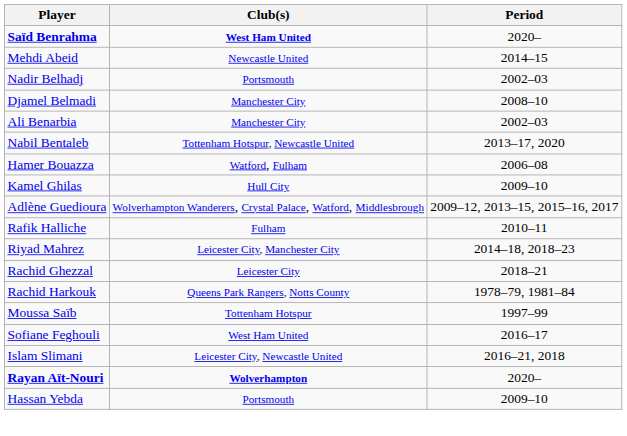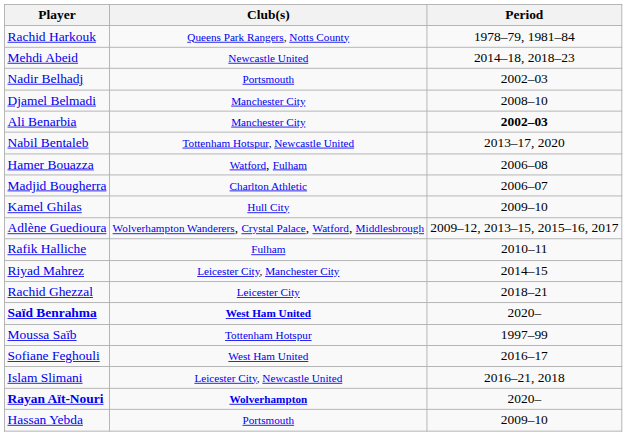 <table class="wikitable collapsible collapsed" style="text-align:center">
 <tr>
 <th scope="col">Player</th>
 <th scope="col" class="unsortable">Club(s)</th>
 <th scope="col">Period</th>
 </tr>
 <tr>
-<td align="left"><strong><a href='#'>Saïd Benrahma</a></strong></td>
-<td><small><strong><a href='#'>West Ham United</a></strong></small></td>
-<td>2020–</td>
+<td align="left"><a href='#'>Rachid Harkouk</a></td>
+<td><small><a href='#'>Queens Park Rangers</a>, <a href='#'>Notts County</a></small></td>
+<td>1978–79, 1981–84</td>
 </tr>
 <tr>
 <td align="left"><a href='#'>Mehdi Abeid</a></td>
 <td><small><a href='#'>Newcastle United</a></small></td>
-<td>2014–15</td>
+<td>2014–18, 2018–23</td>
 </tr>
 <tr>
 <td align="left"><a href='#'>Nadir Belhadj</a></td>
 <td><small><a href='#'>Portsmouth</a></small></td>
 <td>2002–03</td>
 </tr>
 <tr>
 <td align="left"><a href='#'>Djamel Belmadi</a></td>
 <td><small><a href='#'>Manchester City</a></small></td>
 <td>2008–10</td>
 </tr>
 <tr>
 <td align="left"><a href='#'>Ali Benarbia</a></td>
 <td><small><a href='#'>Manchester City</a></small></td>
-<td>2002–03</td>
+<td><strong>2002–03</strong></td>
 </tr>
 <tr>
 <td align="left"><a href='#'>Nabil Bentaleb</a></td>
 <td><small><a href='#'>Tottenham Hotspur</a>, <a href='#'>Newcastle United</a></small></td>
 <td>2013–17, 2020</td>
 </tr>
 <tr>
 <td align="left"><a href='#'>Hamer Bouazza</a></td>
 <td><small><a href='#'>Watford</a></small>, <small><a href='#'>Fulham</a></small></td>
 <td>2006–08</td>
+</tr>
+<tr>
+<td align="left"><a href='#'>Madjid Bougherra</a></td>
+<td><small><a href='#'>Charlton Athletic</a></small></td>
+<td>2006–07</td>
 </tr>
 <tr>
 <td align="left"><a href='#'>Kamel Ghilas</a></td>
 <td><small><a href='#'>Hull City</a></small></td>
 <td>2009–10</td>
 </tr>
 <tr>
 <td align="left"><a href='#'>Adlène Guedioura</a></td>
 <td><small><a href='#'>Wolverhampton Wanderers</a></small>, <small><a href='#'>Crystal Palace</a></small>, <small><a href='#'>Watford</a></small>, <small><a href='#'>Middlesbrough</a></small></td>
 <td>2009–12, 2013–15, 2015–16, 2017</td>
 </tr>
 <tr>
 <td align="left"><a href='#'>Rafik Halliche</a></td>
 <td><small><a href='#'>Fulham</a></small></td>
 <td>2010–11</td>
 </tr>
 <tr>
 <td align="left"><a href='#'>Riyad Mahrez</a></td>
 <td><small><a href='#'>Leicester City</a>, <a href='#'>Manchester City</a></small></td>
-<td>2014–18, 2018–23</td>
+<td>2014–15</td>
 </tr>
 <tr>
 <td align="left"><a href='#'>Rachid Ghezzal</a></td>
 <td><small><a href='#'>Leicester City</a></small></td>
 <td>2018–21</td>
 </tr>
 <tr>
-<td align="left"><a href='#'>Rachid Harkouk</a></td>
-<td><small><a href='#'>Queens Park Rangers</a>, <a href='#'>Notts County</a></small></td>
-<td>1978–79, 1981–84</td>
+<td align="left"><strong><a href='#'>Saïd Benrahma</a></strong></td>
+<td><small><strong><a href='#'>West Ham United</a></strong></small></td>
+<td>2020–</td>
 </tr>
 <tr>
 <td align="left"><a href='#'>Moussa Saïb</a></td>
 <td><small><a href='#'>Tottenham Hotspur</a></small></td>
 <td>1997–99</td>
 </tr>
 <tr>
 <td align="left"><a href='#'>Sofiane Feghouli</a></td>
 <td><small><a href='#'>West Ham United</a></small></td>
 <td>2016–17</td>
 </tr>
 <tr>
 <td align="left"><a href='#'>Islam Slimani</a></td>
 <td><small><a href='#'>Leicester City</a>, <a href='#'>Newcastle United</a></small></td>
 <td>2016–21, 2018</td>
 </tr>
 <tr>
 <td align="left"><strong><a href='#'>Rayan Aït-Nouri</a></strong></td>
 <td><small><strong><a href='#'>Wolverhampton</a></strong></small></td>
 <td>2020–</td>
 </tr>
 <tr>
 <td align="left"><a href='#'>Hassan Yebda</a></td>
 <td><small><a href='#'>Portsmouth</a></small></td>
 <td>2009–10</td>
 </tr>
 </table>
